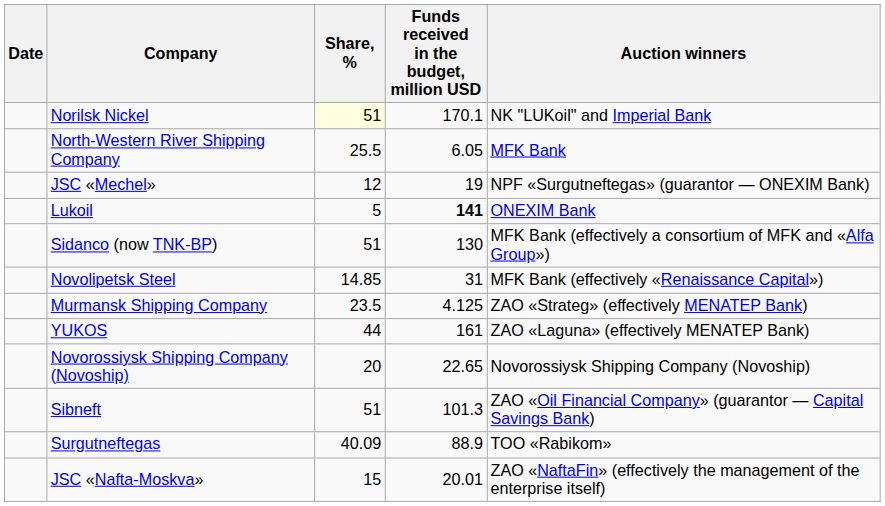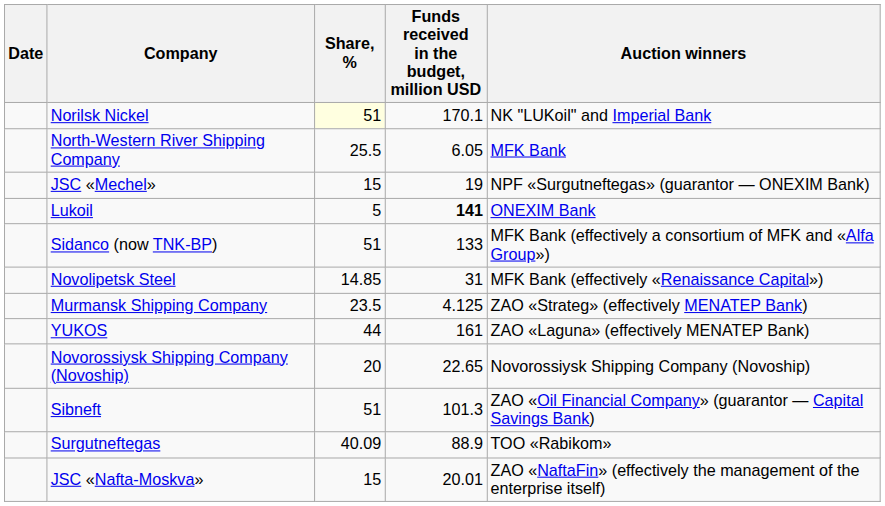 <table class="wikitable sortable">
 <tr>
 <th>Date</th>
 <th align=left>Company</th>
 <th align=left>Share, %</th>
 <th align=left>Funds<br>received<br>in the budget,<br>million USD</th>
 <th align=left>Auction winners</th>
 </tr>
 <tr>
 <td></td>
 <td align=left><a href='#'>Norilsk Nickel</a></td>
 <td align=right style="background: lightyellow;">51</td>
 <td align=right>170.1</td>
 <td align=left>NK "LUKoil" and <a href='#'>Imperial Bank</a></td>
 </tr>
 <tr>
 <td></td>
 <td align=left><a href='#'>North-Western River Shipping Company</a></td>
 <td align=right>25.5</td>
 <td align=right>6.05</td>
 <td align=left><a href='#'>MFK Bank</a></td>
 </tr>
 <tr>
 <td></td>
 <td align=left><a href='#'>JSC</a> «<a href='#'>Mechel</a>»</td>
-<td align=right>12</td>
+<td align=right>15</td>
 <td align=right>19</td>
 <td align=left>NPF «Surgutneftegas» (guarantor — ONEXIM Bank)</td>
 </tr>
 <tr>
 <td></td>
 <td align=left><a href='#'>Lukoil</a></td>
 <td align=right>5</td>
 <td align=right><strong>141</strong></td>
 <td align=left><a href='#'>ONEXIM Bank</a></td>
 </tr>
 <tr>
 <td></td>
 <td align=left><a href='#'>Sidanco</a> (now <a href='#'>TNK-BP</a>)</td>
 <td align=right>51</td>
-<td align=right>130</td>
+<td align=right>133</td>
 <td align=left>MFK Bank (effectively a consortium of MFK and «<a href='#'>Alfa Group</a>»)</td>
 </tr>
 <tr>
 <td></td>
 <td align=left><a href='#'>Novolipetsk Steel</a></td>
 <td align=right>14.85</td>
 <td align=right>31</td>
 <td align=left>MFK Bank (effectively «<a href='#'>Renaissance Capital</a>»)</td>
 </tr>
 <tr>
 <td></td>
 <td align=left><a href='#'>Murmansk Shipping Company</a></td>
 <td align=right>23.5</td>
 <td align=right>4.125</td>
 <td align=left>ZAO «Strateg» (effectively <a href='#'>MENATEP Bank</a>)</td>
 </tr>
 <tr>
 <td></td>
 <td align=left><a href='#'>YUKOS</a></td>
 <td align=right>44</td>
 <td align=right>161</td>
 <td align=left>ZAO «Laguna» (effectively MENATEP Bank)</td>
 </tr>
 <tr>
 <td></td>
 <td align=left><a href='#'>Novorossiysk Shipping Company (Novoship)</a></td>
 <td align=right>20</td>
 <td align=right>22.65</td>
 <td align=left>Novorossiysk Shipping Company (Novoship)</td>
 </tr>
 <tr>
 <td></td>
 <td align=left><a href='#'>Sibneft</a></td>
 <td align=right>51</td>
 <td align=right>101.3</td>
 <td align=left>ZAO «<a href='#'>Oil Financial Company</a>» (guarantor — <a href='#'>Capital Savings Bank</a>)</td>
 </tr>
 <tr>
 <td></td>
 <td align=left><a href='#'>Surgutneftegas</a></td>
 <td align=right>40.09</td>
 <td align=right>88.9</td>
 <td align=left>TOO «Rabikom»</td>
 </tr>
 <tr>
 <td></td>
 <td align=left><a href='#'>JSC</a> «<a href='#'>Nafta-Moskva</a>»</td>
 <td align=right>15</td>
 <td align=right>20.01</td>
 <td align=left>ZAO «<a href='#'>NaftaFin</a>» (effectively the management of the enterprise itself)</td>
 </tr>
 </table>
